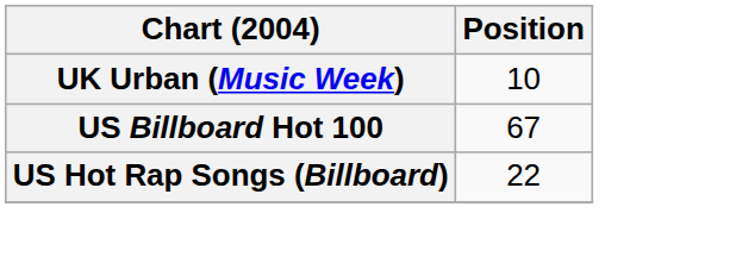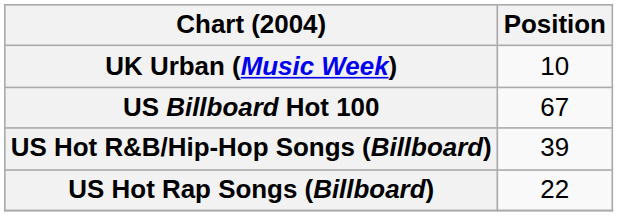 <table class="wikitable sortable plainrowheaders">
 <tr>
 <th>Chart (2004)</th>
 <th>Position</th>
 </tr>
 <tr>
 <th scope="row">UK Urban (<em><a href='#'>Music Week</a></em>)<br></th>
 <td align="center">10</td>
 </tr>
 <tr>
 <th scope="row">US <em>Billboard</em> Hot 100</th>
 <td align="center">67</td>
 </tr>
 <tr>
+<th scope="row">US Hot R&B/Hip-Hop Songs (<em>Billboard</em>)</th>
+<td align="center">39</td>
+</tr>
+<tr>
 <th scope="row">US Hot Rap Songs (<em>Billboard</em>)</th>
 <td align="center">22</td>
 </tr>
 <tr>
 </tr>
 </table>
